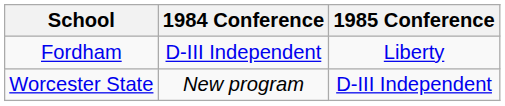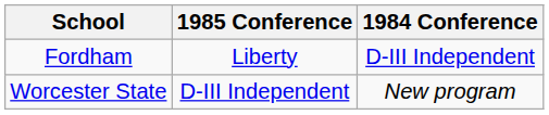 <table class="wikitable sortable">
 <tr>
 <th>School</th>
+<th>1985 Conference</th>
 <th>1984 Conference</th>
-<th>1985 Conference</th>
 </tr>
 <tr style="text-align:center;">
 <td><a href='#'>Fordham</a></td>
+<td><a href='#'>Liberty</a></td>
 <td><a href='#'>D-III Independent</a></td>
-<td><a href='#'>Liberty</a></td>
 </tr>
 <tr style="text-align:center;">
 <td><a href='#'>Worcester State</a></td>
+<td><a href='#'>D-III Independent</a></td>
 <td><em>New program</em></td>
-<td><a href='#'>D-III Independent</a></td>
 </tr>
 </table>
